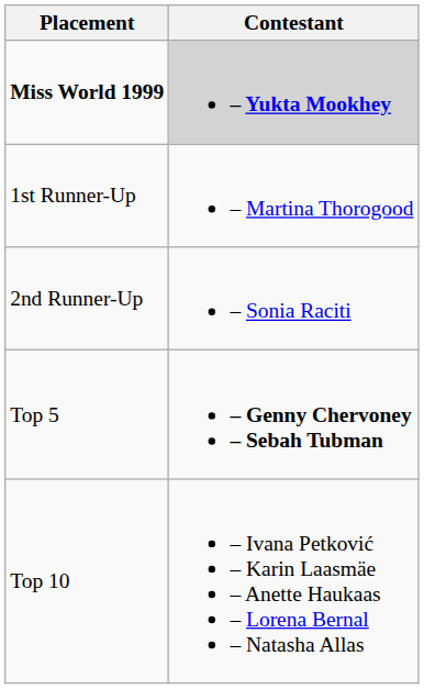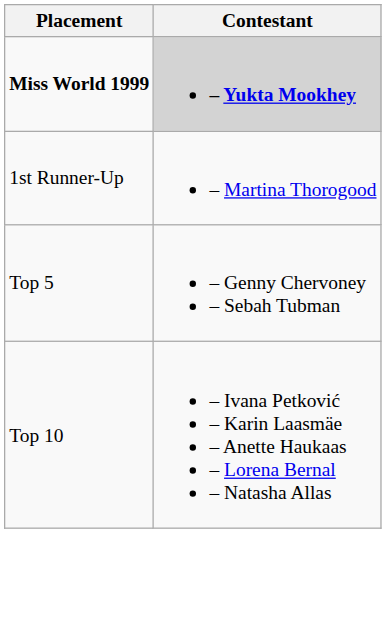 <table class="wikitable sortable" style="font-size:95%;">
 <tr>
 <th>Placement</th>
 <th>Contestant</th>
 </tr>
 <tr>
 <td><strong>Miss World 1999</strong></td>
 <td style="background: lightgrey;"><br><ul><li><strong> – <a href='#'>Yukta Mookhey</a></strong></li></ul></td>
 </tr>
 <tr>
 <td>1st Runner-Up</td>
 <td><br><ul><li> – <a href='#'>Martina Thorogood</a></li></ul></td>
 </tr>
 <tr>
-<td>2nd Runner-Up</td>
-<td><br><ul><li> – <a href='#'>Sonia Raciti</a></li></ul></td>
-</tr>
-<tr>
 <td>Top 5</td>
-<td><strong><br><ul><li> – Genny Chervoney</li><li> – Sebah Tubman</li></ul></strong></td>
+<td><br><ul><li> – Genny Chervoney</li><li> – Sebah Tubman</li></ul></td>
 </tr>
 <tr>
 <td>Top 10</td>
 <td><br><ul><li> – Ivana Petković</li><li> – Karin Laasmäe</li><li> – Anette Haukaas</li><li> – <a href='#'>Lorena Bernal</a></li><li> – Natasha Allas</li></ul></td>
 </tr>
 </table>
